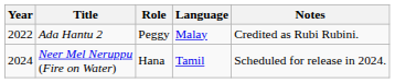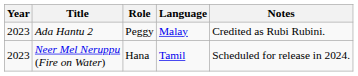 <table class="wikitable sortable">
 <tr>
 <th>Year</th>
 <th>Title</th>
 <th>Role</th>
 <th>Language</th>
 <th class = "unsortable">Notes</th>
 </tr>
 <tr>
-<td>2022</td>
+<td>2023</td>
 <td><em>Ada Hantu 2</em></td>
 <td>Peggy</td>
 <td><a href='#'>Malay</a></td>
 <td>Credited as Rubi Rubini.</td>
 </tr>
 <tr>
-<td>2024</td>
+<td>2023</td>
 <td><em><a href='#'>Neer Mel Neruppu</a></em><br>(<em>Fire on Water</em>)</td>
 <td>Hana</td>
 <td><a href='#'>Tamil</a></td>
 <td>Scheduled for release in 2024.</td>
 </tr>
 </table>
